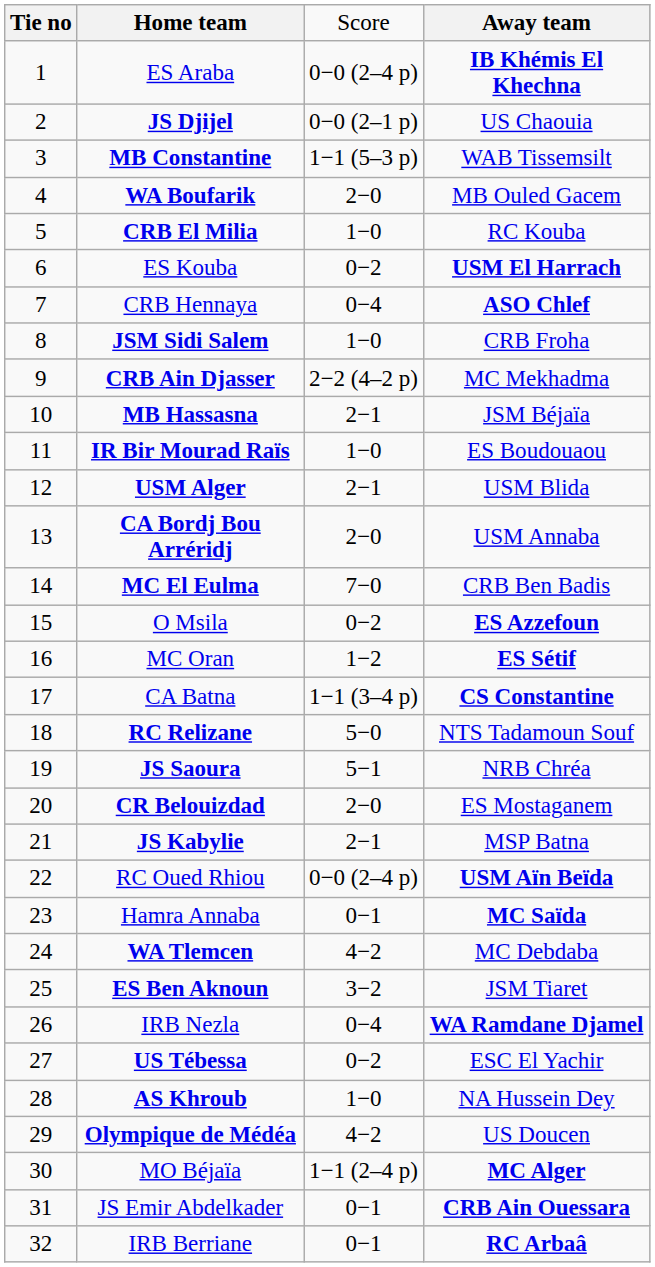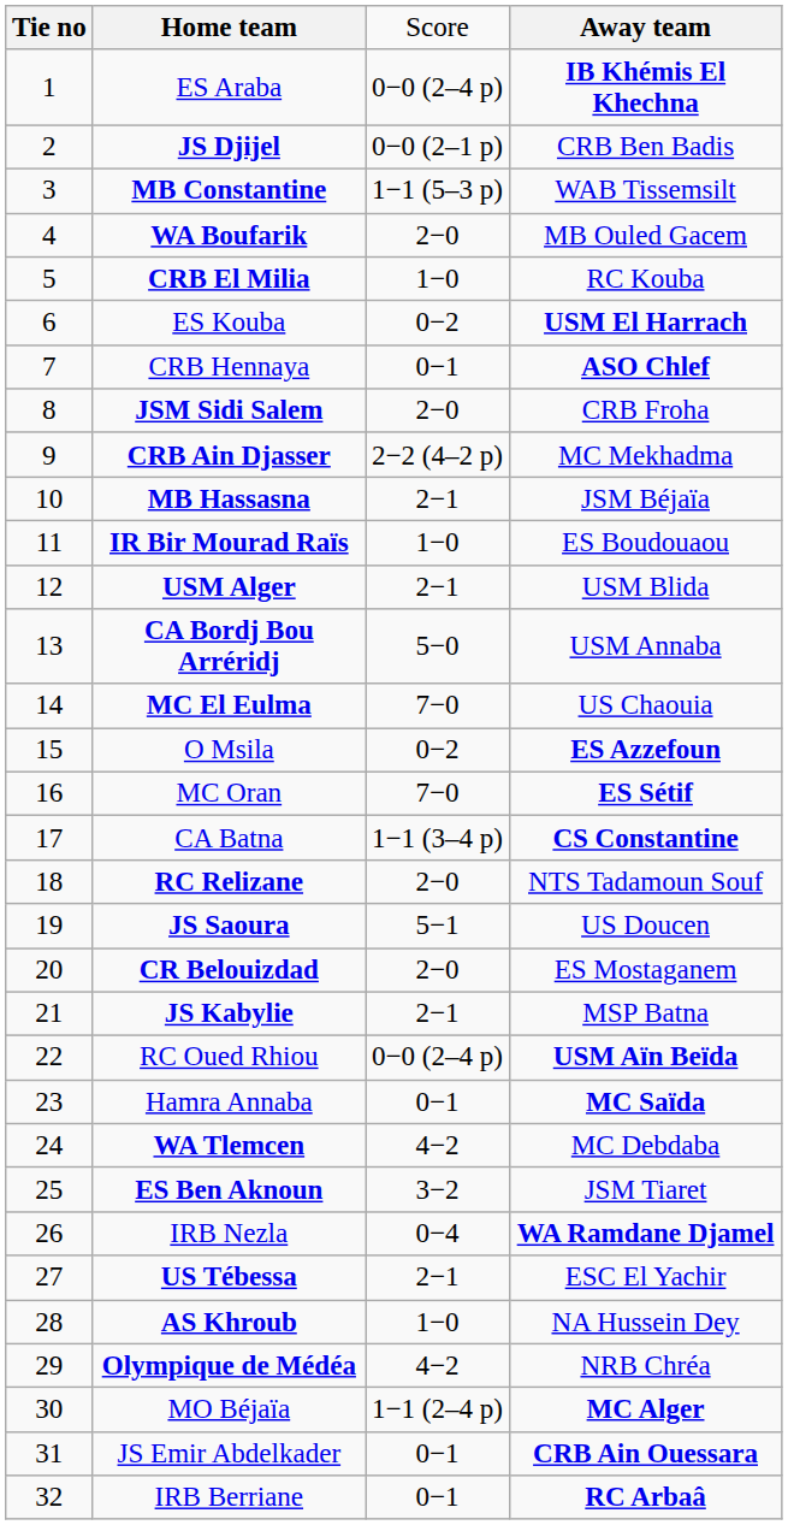 <table class="wikitable" style="text-align:center">
 <tr>
 <th>Tie no</th>
 <th style="width:150px;">Home team</th>
 <td>Score</td>
 <th style="width:150px;">Away team</th>
 </tr>
 <tr>
 <td>1</td>
 <td><a href='#'>ES Araba</a></td>
 <td>0−0 (2–4 p)</td>
 <td><strong><a href='#'>IB Khémis El Khechna</a></strong></td>
 </tr>
 <tr>
 <td>2</td>
 <td><strong><a href='#'>JS Djijel</a></strong></td>
 <td>0−0 (2–1 p)</td>
-<td><a href='#'>US Chaouia</a></td>
+<td><a href='#'>CRB Ben Badis</a></td>
 </tr>
 <tr>
 <td>3</td>
 <td><strong><a href='#'>MB Constantine</a></strong></td>
 <td>1−1 (5–3 p)</td>
 <td><a href='#'>WAB Tissemsilt</a></td>
 </tr>
 <tr>
 <td>4</td>
 <td><strong><a href='#'>WA Boufarik</a></strong></td>
 <td>2−0</td>
 <td><a href='#'>MB Ouled Gacem</a></td>
 </tr>
 <tr>
 <td>5</td>
 <td><strong><a href='#'>CRB El Milia</a></strong></td>
 <td>1−0</td>
 <td><a href='#'>RC Kouba</a></td>
 </tr>
 <tr>
 <td>6</td>
 <td><a href='#'>ES Kouba</a></td>
 <td>0−2</td>
 <td><strong><a href='#'>USM El Harrach</a></strong></td>
 </tr>
 <tr>
 <td>7</td>
 <td><a href='#'>CRB Hennaya</a></td>
-<td>0−4</td>
+<td>0−1</td>
 <td><strong><a href='#'>ASO Chlef</a></strong></td>
 </tr>
 <tr>
 <td>8</td>
 <td><strong><a href='#'>JSM Sidi Salem</a></strong></td>
-<td>1−0</td>
+<td>2−0</td>
 <td><a href='#'>CRB Froha</a></td>
 </tr>
 <tr>
 <td>9</td>
 <td><strong><a href='#'>CRB Ain Djasser</a></strong></td>
 <td>2−2 (4–2 p)</td>
 <td><a href='#'>MC Mekhadma</a></td>
 </tr>
 <tr>
 <td>10</td>
 <td><strong><a href='#'>MB Hassasna</a></strong></td>
 <td>2−1</td>
 <td><a href='#'>JSM Béjaïa</a></td>
 </tr>
 <tr>
 <td>11</td>
 <td><strong><a href='#'>IR Bir Mourad Raïs</a></strong></td>
 <td>1−0</td>
 <td><a href='#'>ES Boudouaou</a></td>
 </tr>
 <tr>
 <td>12</td>
 <td><strong><a href='#'>USM Alger</a></strong></td>
 <td>2−1</td>
 <td><a href='#'>USM Blida</a></td>
 </tr>
 <tr>
 <td>13</td>
 <td><strong><a href='#'>CA Bordj Bou Arréridj</a></strong></td>
-<td>2−0</td>
+<td>5−0</td>
 <td><a href='#'>USM Annaba</a></td>
 </tr>
 <tr>
 <td>14</td>
 <td><strong><a href='#'>MC El Eulma</a></strong></td>
 <td>7−0</td>
-<td><a href='#'>CRB Ben Badis</a></td>
+<td><a href='#'>US Chaouia</a></td>
 </tr>
 <tr>
 <td>15</td>
 <td><a href='#'>O Msila</a></td>
 <td>0−2</td>
 <td><strong><a href='#'>ES Azzefoun</a></strong></td>
 </tr>
 <tr>
 <td>16</td>
 <td><a href='#'>MC Oran</a></td>
-<td>1−2</td>
+<td>7−0</td>
 <td><strong><a href='#'>ES Sétif</a></strong></td>
 </tr>
 <tr>
 <td>17</td>
 <td><a href='#'>CA Batna</a></td>
 <td>1−1 (3–4 p)</td>
 <td><strong><a href='#'>CS Constantine</a></strong></td>
 </tr>
 <tr>
 <td>18</td>
 <td><strong><a href='#'>RC Relizane</a></strong></td>
-<td>5−0</td>
+<td>2−0</td>
 <td><a href='#'>NTS Tadamoun Souf</a></td>
 </tr>
 <tr>
 <td>19</td>
 <td><strong><a href='#'>JS Saoura</a></strong></td>
 <td>5−1</td>
-<td><a href='#'>NRB Chréa</a></td>
+<td><a href='#'>US Doucen</a></td>
 </tr>
 <tr>
 <td>20</td>
 <td><strong><a href='#'>CR Belouizdad</a></strong></td>
 <td>2−0</td>
 <td><a href='#'>ES Mostaganem</a></td>
 </tr>
 <tr>
 <td>21</td>
 <td><strong><a href='#'>JS Kabylie</a></strong></td>
 <td>2−1</td>
 <td><a href='#'>MSP Batna</a></td>
 </tr>
 <tr>
 <td>22</td>
 <td><a href='#'>RC Oued Rhiou</a></td>
 <td>0−0 (2–4 p)</td>
 <td><strong><a href='#'>USM Aïn Beïda</a></strong></td>
 </tr>
 <tr>
 <td>23</td>
 <td><a href='#'>Hamra Annaba</a></td>
 <td>0−1</td>
 <td><strong><a href='#'>MC Saïda</a></strong></td>
 </tr>
 <tr>
 <td>24</td>
 <td><strong><a href='#'>WA Tlemcen</a></strong></td>
 <td>4−2</td>
 <td><a href='#'>MC Debdaba</a></td>
 </tr>
 <tr>
 <td>25</td>
 <td><strong><a href='#'>ES Ben Aknoun</a></strong></td>
 <td>3−2</td>
 <td><a href='#'>JSM Tiaret</a></td>
 </tr>
 <tr>
 <td>26</td>
 <td><a href='#'>IRB Nezla</a></td>
 <td>0−4</td>
 <td><strong><a href='#'>WA Ramdane Djamel</a></strong></td>
 </tr>
 <tr>
 <td>27</td>
 <td><strong><a href='#'>US Tébessa</a></strong></td>
-<td>0−2</td>
+<td>2−1</td>
 <td><a href='#'>ESC El Yachir</a></td>
 </tr>
 <tr>
 <td>28</td>
 <td><strong><a href='#'>AS Khroub</a></strong></td>
 <td>1−0</td>
 <td><a href='#'>NA Hussein Dey</a></td>
 </tr>
 <tr>
 <td>29</td>
 <td><strong><a href='#'>Olympique de Médéa</a></strong></td>
 <td>4−2</td>
-<td><a href='#'>US Doucen</a></td>
+<td><a href='#'>NRB Chréa</a></td>
 </tr>
 <tr>
 <td>30</td>
 <td><a href='#'>MO Béjaïa</a></td>
 <td>1−1 (2–4 p)</td>
 <td><strong><a href='#'>MC Alger</a></strong></td>
 </tr>
 <tr>
 <td>31</td>
 <td><a href='#'>JS Emir Abdelkader</a></td>
 <td>0−1</td>
 <td><strong><a href='#'>CRB Ain Ouessara</a></strong></td>
 </tr>
 <tr>
 <td>32</td>
 <td><a href='#'>IRB Berriane</a></td>
 <td>0−1</td>
 <td><strong><a href='#'>RC Arbaâ</a></strong></td>
 </tr>
 </table>
